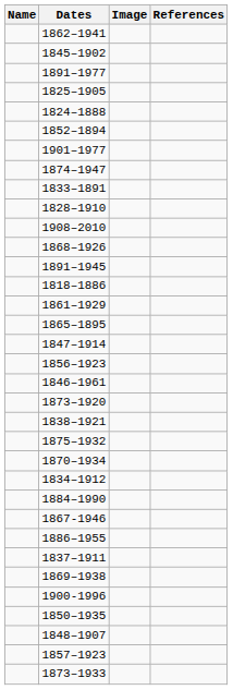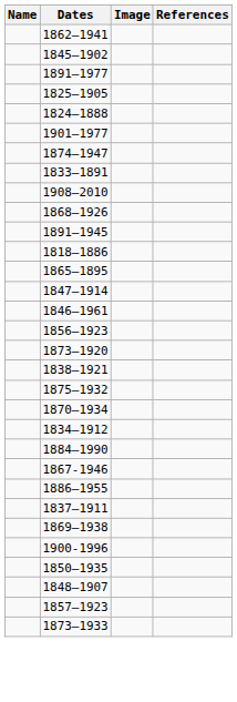 <table class="wikitable sortable">
 <tr>
 <th>Name</th>
 <th>Dates</th>
 <th class="unsortable">Image</th>
 <th class="unsortable">References</th>
 </tr>
 <tr>
 <td></td>
 <td>1862–1941</td>
 <td></td>
 <td></td>
 </tr>
 <tr>
 <td></td>
 <td>1845–1902</td>
 <td></td>
 <td></td>
 </tr>
 <tr>
 <td></td>
 <td>1891–1977</td>
 <td></td>
 <td></td>
 </tr>
 <tr>
 <td></td>
 <td>1825–1905</td>
 <td></td>
 <td></td>
 </tr>
 <tr>
 <td></td>
 <td>1824–1888</td>
 <td></td>
 <td></td>
 </tr>
 <tr>
 <td></td>
-<td>1852–1894</td>
-<td></td>
-<td></td>
-</tr>
-<tr>
-<td></td>
 <td>1901–1977</td>
 <td></td>
 <td></td>
 </tr>
 <tr>
 <td></td>
 <td>1874–1947</td>
 <td></td>
 <td></td>
 </tr>
 <tr>
 <td></td>
 <td>1833–1891</td>
-<td></td>
-<td></td>
-</tr>
-<tr>
-<td></td>
-<td>1828–1910</td>
 <td></td>
 <td></td>
 </tr>
 <tr>
 <td></td>
 <td>1908–2010</td>
 <td></td>
 <td></td>
 </tr>
 <tr>
 <td></td>
 <td>1868–1926</td>
 <td></td>
 <td></td>
 </tr>
 <tr>
 <td></td>
 <td>1891–1945</td>
 <td></td>
 <td></td>
 </tr>
 <tr>
 <td></td>
 <td>1818–1886</td>
 <td></td>
 <td></td>
 </tr>
 <tr>
 <td></td>
-<td>1861–1929</td>
-<td></td>
-<td></td>
-</tr>
-<tr>
-<td></td>
 <td>1865–1895</td>
 <td></td>
 <td></td>
 </tr>
 <tr>
 <td></td>
 <td>1847–1914</td>
 <td></td>
 <td></td>
 </tr>
 <tr>
 <td></td>
-<td>1856–1923</td>
+<td>1846–1961</td>
 <td></td>
 <td></td>
 </tr>
 <tr>
 <td></td>
-<td>1846–1961</td>
+<td>1856–1923</td>
 <td></td>
 <td></td>
 </tr>
 <tr>
 <td></td>
 <td>1873–1920</td>
 <td></td>
 <td></td>
 </tr>
 <tr>
 <td></td>
 <td>1838–1921</td>
 <td></td>
 <td></td>
 </tr>
 <tr>
 <td></td>
 <td>1875–1932</td>
 <td></td>
 <td></td>
 </tr>
 <tr>
 <td></td>
 <td>1870–1934</td>
 <td></td>
 <td></td>
 </tr>
 <tr>
 <td></td>
 <td>1834–1912</td>
 <td></td>
 <td></td>
 </tr>
 <tr>
 <td></td>
 <td>1884–1990</td>
 <td></td>
 <td></td>
 </tr>
 <tr>
 <td></td>
 <td>1867-1946</td>
 <td></td>
 <td></td>
 </tr>
 <tr>
 <td></td>
 <td>1886–1955</td>
 <td></td>
 <td></td>
 </tr>
 <tr>
 <td></td>
 <td>1837–1911</td>
 <td></td>
 <td></td>
 </tr>
 <tr>
 <td></td>
 <td>1869–1938</td>
 <td></td>
 <td></td>
 </tr>
 <tr>
 <td></td>
 <td>1900-1996</td>
 <td></td>
 <td></td>
 </tr>
 <tr>
 <td></td>
 <td>1850–1935</td>
 <td></td>
 <td></td>
 </tr>
 <tr>
 <td></td>
 <td>1848–1907</td>
 <td></td>
 <td></td>
 </tr>
 <tr>
 <td></td>
 <td>1857–1923</td>
 <td></td>
 <td></td>
 </tr>
 <tr>
 <td></td>
 <td>1873–1933</td>
 <td></td>
 <td></td>
 </tr>
 </table>
